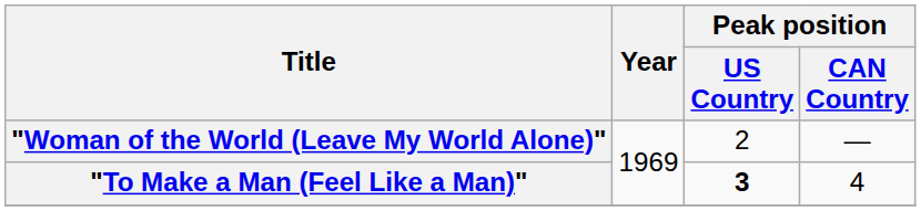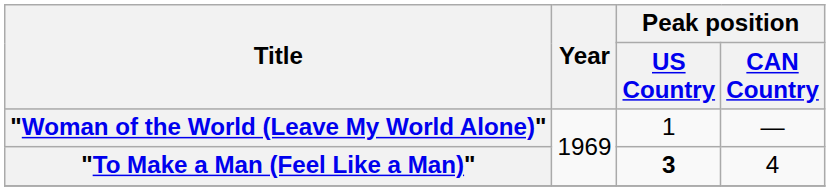 <table class="wikitable plainrowheaders" style="text-align:center;">
 <tr>
 <th scope="col" rowspan = "2">Title</th>
 <th scope="col" rowspan = "2">Year</th>
 <th scope="col" colspan="2">Peak position</th>
 </tr>
 <tr>
 <th><a href='#'>US<br>Country</a><br></th>
 <th scope="col"><a href='#'>CAN<br>Country</a><br></th>
 </tr>
 <tr>
 <th scope = "row">"<a href='#'>Woman of the World (Leave My World Alone)</a>"</th>
 <td rowspan = "2">1969</td>
-<td>2</td>
+<td>1</td>
 <td>—</td>
 </tr>
 <tr>
 <th scope = "row">"<a href='#'>To Make a Man (Feel Like a Man)</a>"</th>
 <td><strong>3</strong></td>
 <td>4</td>
 </tr>
 <tr>
 </tr>
 </table>
